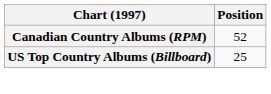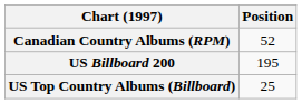 <table class="wikitable sortable plainrowheaders" style="text-align:center;">
 <tr>
 <th scope="col">Chart (1997)</th>
 <th scope="col">Position</th>
 </tr>
 <tr>
 <th scope="row">Canadian Country Albums (<em>RPM</em>)</th>
 <td>52</td>
 </tr>
 <tr>
+<th scope="row">US <em>Billboard</em> 200</th>
+<td>195</td>
+</tr>
+<tr>
 <th scope="row">US Top Country Albums (<em>Billboard</em>)</th>
 <td>25</td>
 </tr>
 </table>
